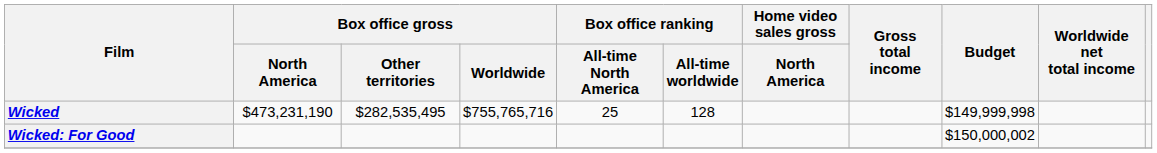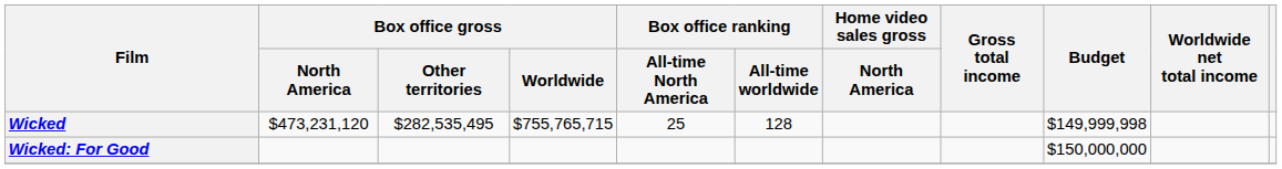 <table class="wikitable sortable" style="text-align: center;">
 <tr>
 <th rowspan="2" style="width:20%">Film</th>
 <th colspan="3">Box office gross</th>
 <th colspan="2">Box office ranking</th>
 <th>Home video<br>sales gross</th>
 <th rowspan="2">Gross<br>total income</th>
 <th rowspan="2">Budget</th>
 <th rowspan="2">Worldwide net<br>total income</th>
 <th rowspan="2"></th>
 </tr>
 <tr>
 <th>North America</th>
 <th>Other territories</th>
 <th>Worldwide</th>
 <th>All-time<br>North America</th>
 <th>All-time<br>worldwide</th>
 <th>North America</th>
 </tr>
 <tr>
 <th style="text-align: left"><em><a href='#'>Wicked</a></em></th>
-<td>$473,231,190</td>
+<td>$473,231,120</td>
 <td>$282,535,495</td>
-<td>$755,765,716</td>
+<td>$755,765,715</td>
 <td>25</td>
 <td>128</td>
 <td></td>
 <td></td>
 <td>$149,999,998</td>
 <td></td>
 <td></td>
 </tr>
 <tr>
 <th style="text-align: left"><em><a href='#'>Wicked: For Good</a></em></th>
 <td></td>
 <td></td>
 <td></td>
 <td></td>
 <td></td>
 <td></td>
 <td></td>
-<td>$150,000,002</td>
+<td>$150,000,000</td>
 <td></td>
 <td></td>
 </tr>
 <tr>
 </tr>
 </table>
